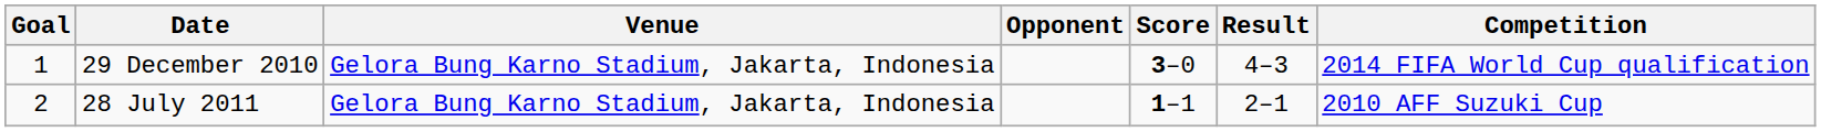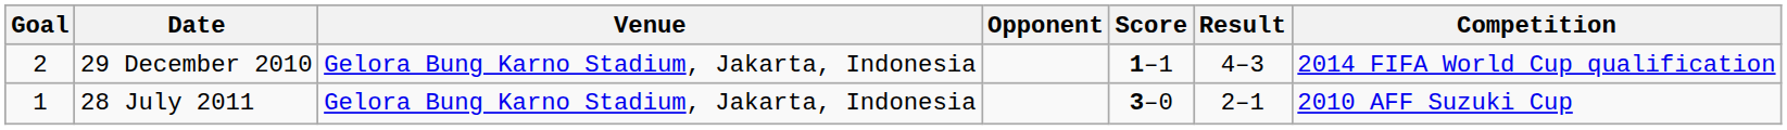 <table class="wikitable" align=center style="text-align: left;">
 <tr>
 <th>Goal</th>
 <th>Date</th>
 <th>Venue</th>
 <th>Opponent</th>
 <th>Score</th>
 <th>Result</th>
 <th>Competition</th>
 </tr>
 <tr>
-<td align=center>1</td>
+<td align=center>2</td>
 <td>29 December 2010</td>
 <td><a href='#'>Gelora Bung Karno Stadium</a>, Jakarta, Indonesia</td>
 <td></td>
-<td align=center><strong>3</strong>–0</td>
+<td align=center><strong>1</strong>–1</td>
 <td align=center>4–3</td>
 <td><a href='#'>2014 FIFA World Cup qualification</a></td>
 </tr>
 <tr>
-<td align=center>2</td>
+<td align=center>1</td>
 <td>28 July 2011</td>
 <td><a href='#'>Gelora Bung Karno Stadium</a>, Jakarta, Indonesia</td>
 <td></td>
-<td align=center><strong>1</strong>–1</td>
+<td align=center><strong>3</strong>–0</td>
 <td align=center>2–1</td>
 <td><a href='#'>2010 AFF Suzuki Cup</a></td>
 </tr>
 </table>
